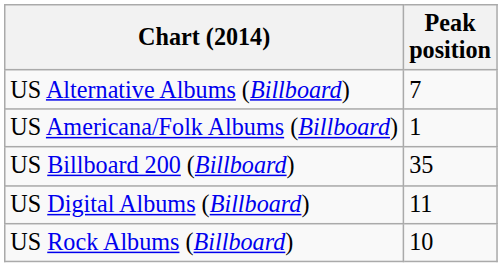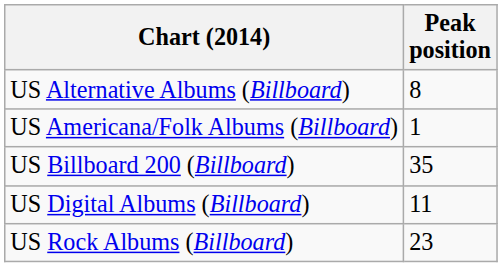 <table class="wikitable sortable">
 <tr>
 <th>Chart (2014)</th>
 <th>Peak<br>position</th>
 </tr>
 <tr>
 <td>US <a href='#'>Alternative Albums</a> (<a href='#'><em>Billboard</em></a>)</td>
-<td>7</td>
+<td>8</td>
 </tr>
 <tr>
 <td>US <a href='#'>Americana/Folk Albums</a> (<a href='#'><em>Billboard</em></a>)</td>
 <td>1</td>
 </tr>
 <tr>
 <td>US <a href='#'>Billboard 200</a> (<a href='#'><em>Billboard</em></a>)</td>
 <td>35</td>
 </tr>
 <tr>
 <td>US <a href='#'>Digital Albums</a> (<a href='#'><em>Billboard</em></a>)</td>
 <td>11</td>
 </tr>
 <tr>
 <td>US <a href='#'>Rock Albums</a> (<a href='#'><em>Billboard</em></a>)</td>
-<td>10</td>
+<td>23</td>
 </tr>
 </table>
